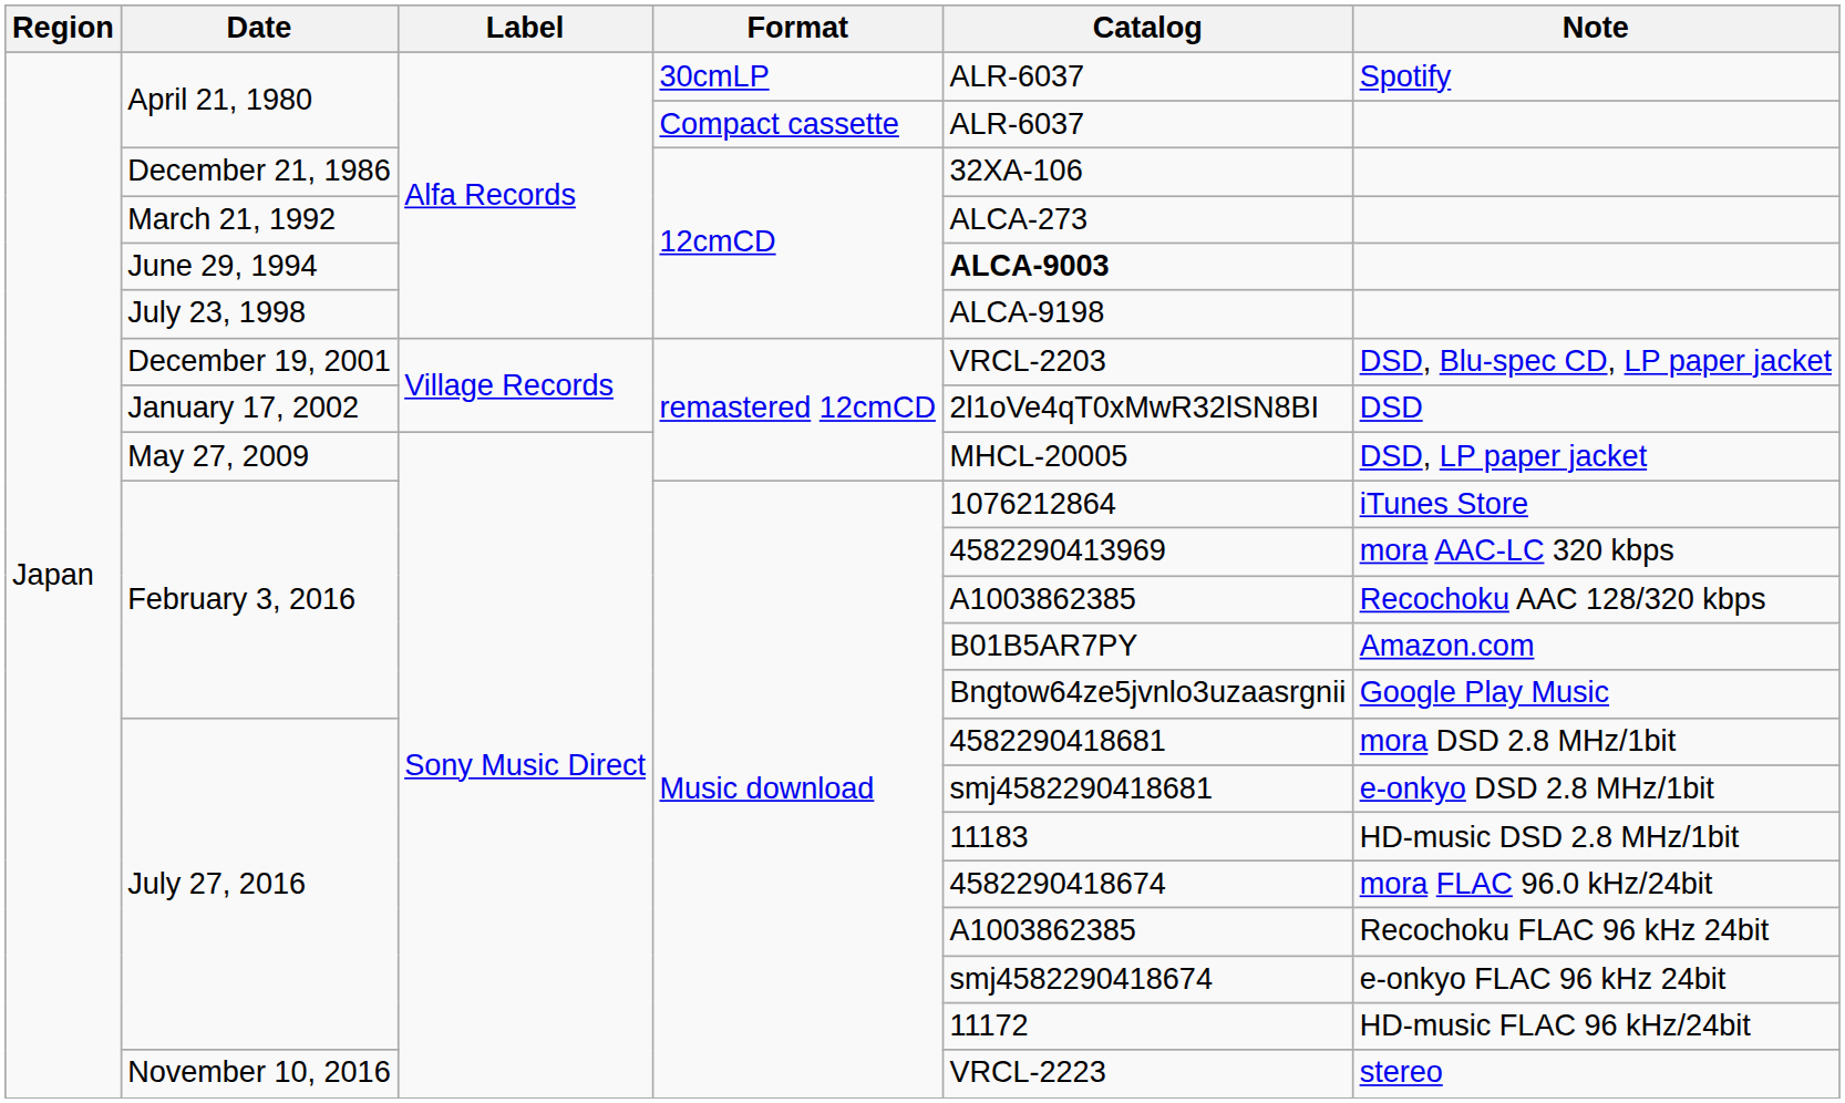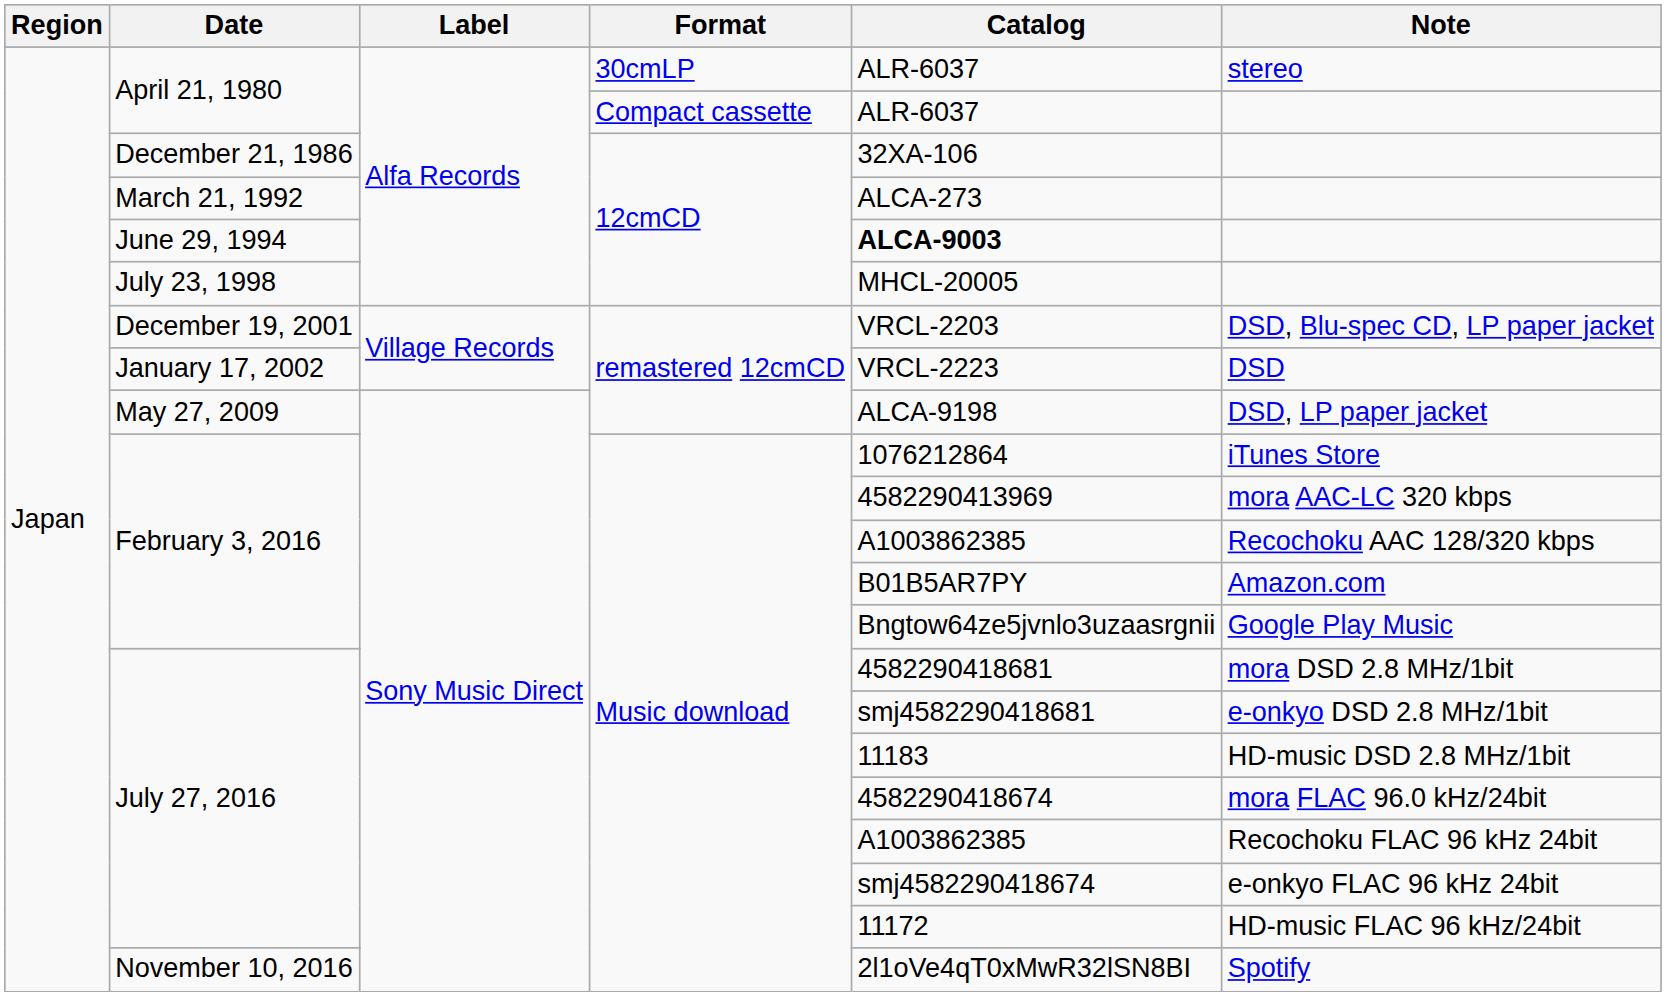 <table class="wikitable sortable">
 <tr>
 <th>Region</th>
 <th>Date</th>
 <th>Label</th>
 <th>Format</th>
 <th>Catalog</th>
 <th>Note</th>
 </tr>
 <tr>
 <td rowspan="23">Japan</td>
 <td rowspan="2">April 21, 1980</td>
 <td rowspan="6"><a href='#'>Alfa Records</a></td>
 <td><a href='#'>30cmLP</a></td>
 <td>ALR-6037</td>
-<td><a href='#'>Spotify</a></td>
+<td><a href='#'>stereo</a></td>
 </tr>
 <tr>
 <td><a href='#'>Compact cassette</a></td>
 <td>ALR-6037</td>
 <td></td>
 </tr>
 <tr>
 <td>December 21, 1986</td>
 <td rowspan="4"><a href='#'>12cmCD</a></td>
 <td>32XA-106</td>
 <td></td>
 </tr>
 <tr>
 <td>March 21, 1992</td>
 <td>ALCA-273</td>
 <td></td>
 </tr>
 <tr>
 <td>June 29, 1994</td>
 <td><strong>ALCA-9003</strong></td>
 <td></td>
 </tr>
 <tr>
 <td>July 23, 1998</td>
-<td>ALCA-9198</td>
+<td>MHCL-20005</td>
 <td></td>
 </tr>
 <tr>
 <td>December 19, 2001</td>
 <td rowspan="2"><a href='#'>Village Records</a></td>
 <td rowspan="3"><a href='#'>remastered</a> <a href='#'>12cmCD</a></td>
 <td>VRCL-2203</td>
 <td><a href='#'>DSD</a>, <a href='#'>Blu-spec CD</a>, <a href='#'>LP paper jacket</a></td>
 </tr>
 <tr>
 <td>January 17, 2002</td>
-<td>2l1oVe4qT0xMwR32lSN8BI</td>
+<td>VRCL-2223</td>
 <td><a href='#'>DSD</a></td>
 </tr>
 <tr>
 <td>May 27, 2009</td>
 <td rowspan="14"><a href='#'>Sony Music Direct</a></td>
-<td>MHCL-20005</td>
+<td>ALCA-9198</td>
 <td><a href='#'>DSD</a>, <a href='#'>LP paper jacket</a></td>
 </tr>
 <tr>
 <td rowspan="5">February 3, 2016</td>
 <td rowspan="13"><a href='#'>Music download</a></td>
 <td>1076212864</td>
 <td><a href='#'>iTunes Store</a></td>
 </tr>
 <tr>
 <td>4582290413969</td>
 <td><a href='#'>mora</a> <a href='#'>AAC-LC</a> 320 kbps</td>
 </tr>
 <tr>
 <td>A1003862385</td>
 <td><a href='#'>Recochoku</a> AAC 128/320 kbps</td>
 </tr>
 <tr>
 <td>B01B5AR7PY</td>
 <td><a href='#'>Amazon.com</a></td>
 </tr>
 <tr>
 <td>Bngtow64ze5jvnlo3uzaasrgnii</td>
 <td><a href='#'>Google Play Music</a></td>
 </tr>
 <tr>
 <td rowspan="7">July 27, 2016</td>
 <td>4582290418681</td>
 <td><a href='#'>mora</a> DSD 2.8 MHz/1bit</td>
 </tr>
 <tr>
 <td>smj4582290418681</td>
 <td><a href='#'>e-onkyo</a>  DSD 2.8 MHz/1bit</td>
 </tr>
 <tr>
 <td>11183</td>
 <td>HD-music DSD 2.8 MHz/1bit</td>
 </tr>
 <tr>
 <td>4582290418674</td>
 <td><a href='#'>mora</a> <a href='#'>FLAC</a> 96.0 kHz/24bit</td>
 </tr>
 <tr>
 <td>A1003862385</td>
 <td>Recochoku FLAC 96 kHz 24bit</td>
 </tr>
 <tr>
 <td>smj4582290418674</td>
 <td>e-onkyo FLAC 96 kHz 24bit</td>
 </tr>
 <tr>
 <td>11172</td>
 <td>HD-music FLAC 96 kHz/24bit</td>
 </tr>
 <tr>
 <td>November 10, 2016</td>
-<td>VRCL-2223</td>
-<td><a href='#'>stereo</a></td>
+<td>2l1oVe4qT0xMwR32lSN8BI</td>
+<td><a href='#'>Spotify</a></td>
 </tr>
 </table>
